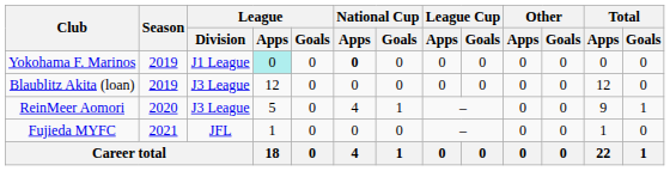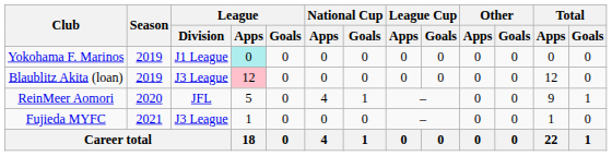 <table class="wikitable" style="text-align: center">
 <tr>
 <th rowspan="2">Club</th>
 <th rowspan="2">Season</th>
 <th colspan="3">League</th>
 <th colspan="2">National Cup</th>
 <th colspan="2">League Cup</th>
 <th colspan="2">Other</th>
 <th colspan="2">Total</th>
 </tr>
 <tr>
 <th>Division</th>
 <th>Apps</th>
 <th>Goals</th>
 <th>Apps</th>
 <th>Goals</th>
 <th>Apps</th>
 <th>Goals</th>
 <th>Apps</th>
 <th>Goals</th>
 <th>Apps</th>
 <th>Goals</th>
 </tr>
 <tr>
 <td><a href='#'>Yokohama F. Marinos</a></td>
 <td><a href='#'>2019</a></td>
 <td><a href='#'>J1 League</a></td>
 <td style="background: paleturquoise;">0</td>
 <td>0</td>
-<td><strong>0</strong></td>
+<td>0</td>
 <td>0</td>
 <td>0</td>
 <td>0</td>
 <td>0</td>
 <td>0</td>
 <td>0</td>
 <td>0</td>
 </tr>
 <tr>
 <td><a href='#'>Blaublitz Akita</a> (loan)</td>
 <td><a href='#'>2019</a></td>
 <td><a href='#'>J3 League</a></td>
-<td>12</td>
+<td style="background: pink;">12</td>
 <td>0</td>
 <td>0</td>
 <td>0</td>
 <td>0</td>
 <td>0</td>
 <td>0</td>
 <td>0</td>
 <td>12</td>
 <td>0</td>
 </tr>
 <tr>
 <td><a href='#'>ReinMeer Aomori</a></td>
 <td><a href='#'>2020</a></td>
-<td><a href='#'>J3 League</a></td>
+<td><a href='#'>JFL</a></td>
 <td>5</td>
 <td>0</td>
 <td>4</td>
 <td>1</td>
 <td colspan="2">–</td>
 <td>0</td>
 <td>0</td>
 <td>9</td>
 <td>1</td>
 </tr>
 <tr>
 <td><a href='#'>Fujieda MYFC</a></td>
 <td><a href='#'>2021</a></td>
-<td><a href='#'>JFL</a></td>
+<td><a href='#'>J3 League</a></td>
 <td>1</td>
 <td>0</td>
 <td>0</td>
 <td>0</td>
 <td colspan="2">–</td>
 <td>0</td>
 <td>0</td>
 <td>1</td>
 <td>0</td>
 </tr>
 <tr>
 <th colspan=3>Career total</th>
 <th>18</th>
 <th>0</th>
 <th>4</th>
 <th>1</th>
 <th>0</th>
 <th>0</th>
 <th>0</th>
 <th>0</th>
 <th>22</th>
 <th>1</th>
 </tr>
 </table>
